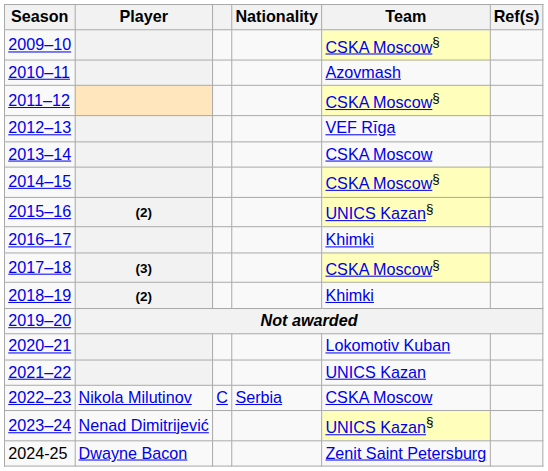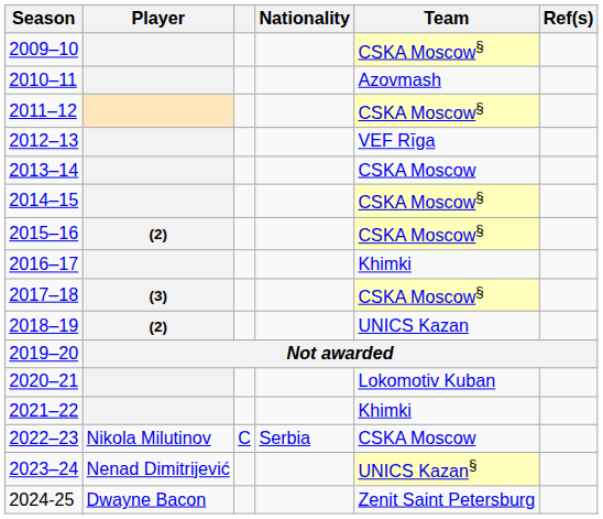 <table class="wikitable plainrowheaders sortable" summary="Season (sortable), Player (sortable), Position (sortable), Team (sortable), and References">
 <tr>
 </tr>
 <tr>
 <th scope="col">Season</th>
 <th scope="col">Player</th>
 <th scope="col"></th>
 <th scope="col">Nationality</th>
 <th scope="col">Team</th>
 <th scope="col" class="unsortable">Ref(s)</th>
 </tr>
 <tr>
 <td><a href='#'>2009–10</a></td>
 <th scope=row></th>
 <td></td>
 <td></td>
 <td bgcolor=#ffb><a href='#'>CSKA Moscow</a><sup>§</sup></td>
 <td align=center></td>
 </tr>
 <tr>
 <td><a href='#'>2010–11</a></td>
 <th scope=row></th>
 <td></td>
 <td></td>
 <td><a href='#'>Azovmash</a></td>
 <td align=center></td>
 </tr>
 <tr>
 <td><a href='#'>2011–12</a></td>
 <th scope="row" style="background:#FFE6BD;"><sup></sup></th>
 <td></td>
 <td></td>
 <td bgcolor=#ffb><a href='#'>CSKA Moscow</a><sup>§</sup></td>
 <td align=center></td>
 </tr>
 <tr>
 <td><a href='#'>2012–13</a></td>
 <th scope=row></th>
 <td></td>
 <td></td>
 <td><a href='#'>VEF Rīga</a></td>
 <td align=center></td>
 </tr>
 <tr>
 <td><a href='#'>2013–14</a></td>
 <th scope=row></th>
 <td></td>
 <td></td>
 <td><a href='#'>CSKA Moscow</a></td>
 <td align=center></td>
 </tr>
 <tr>
 <td><a href='#'>2014–15</a></td>
 <th scope=row></th>
 <td></td>
 <td></td>
 <td bgcolor=#ffb><a href='#'>CSKA Moscow</a><sup>§</sup></td>
 <td align=center></td>
 </tr>
 <tr>
 <td><a href='#'>2015–16</a></td>
 <th scope=row> <small>(2)</small></th>
 <td></td>
 <td></td>
-<td bgcolor=#ffb><a href='#'>UNICS Kazan</a><sup>§</sup></td>
+<td bgcolor=#ffb><a href='#'>CSKA Moscow</a><sup>§</sup></td>
 <td align=center></td>
 </tr>
 <tr>
 <td><a href='#'>2016–17</a></td>
 <th scope=row></th>
 <td></td>
 <td></td>
 <td><a href='#'>Khimki</a></td>
 <td align=center></td>
 </tr>
 <tr>
 <td><a href='#'>2017–18</a></td>
 <th scope=row> <small>(3)</small></th>
 <td></td>
 <td></td>
 <td bgcolor=#ffb><a href='#'>CSKA Moscow</a><sup>§</sup></td>
 <td align=center></td>
 </tr>
 <tr>
 <td><a href='#'>2018–19</a></td>
 <th scope=row> <small>(2)</small></th>
 <td></td>
 <td></td>
-<td><a href='#'>Khimki</a></td>
+<td><a href='#'>UNICS Kazan</a></td>
 <td align=center></td>
 </tr>
 <tr>
 <td><a href='#'>2019–20</a></td>
 <th colspan=5 align=center><em>Not awarded</em> </th>
 </tr>
 <tr>
 <td><a href='#'>2020–21</a></td>
 <th scope=row></th>
 <td></td>
 <td></td>
 <td><a href='#'>Lokomotiv Kuban</a></td>
 <td align=center></td>
 </tr>
 <tr>
 <td><a href='#'>2021–22</a></td>
 <th scope=row></th>
 <td></td>
 <td></td>
-<td><a href='#'>UNICS Kazan</a></td>
+<td><a href='#'>Khimki</a></td>
 <td align=center></td>
 </tr>
 <tr>
 <td><a href='#'>2022–23</a></td>
 <td><a href='#'>Nikola Milutinov</a></td>
 <td><a href='#'>C</a></td>
 <td> <a href='#'>Serbia</a></td>
 <td><a href='#'>CSKA Moscow</a></td>
 <td align=center></td>
 </tr>
 <tr>
 <td><a href='#'>2023–24</a></td>
 <td><a href='#'>Nenad Dimitrijević</a></td>
 <td></td>
 <td></td>
 <td bgcolor=#ffb><a href='#'>UNICS Kazan</a><sup>§</sup></td>
 <td align=center></td>
 </tr>
 <tr>
 <td>2024-25</td>
 <td><a href='#'>Dwayne Bacon</a></td>
 <td></td>
 <td></td>
 <td><a href='#'>Zenit Saint Petersburg</a></td>
 <td align="center"></td>
 </tr>
 </table>
